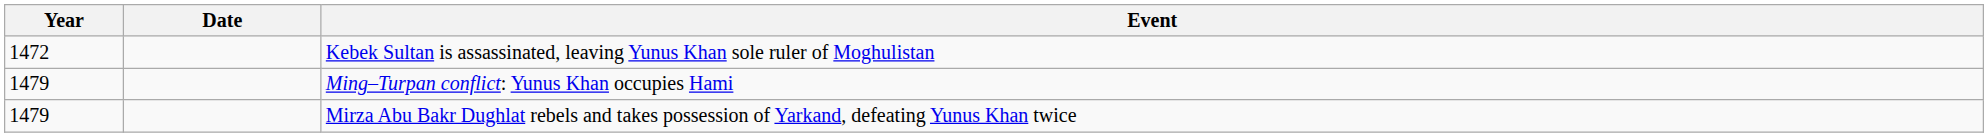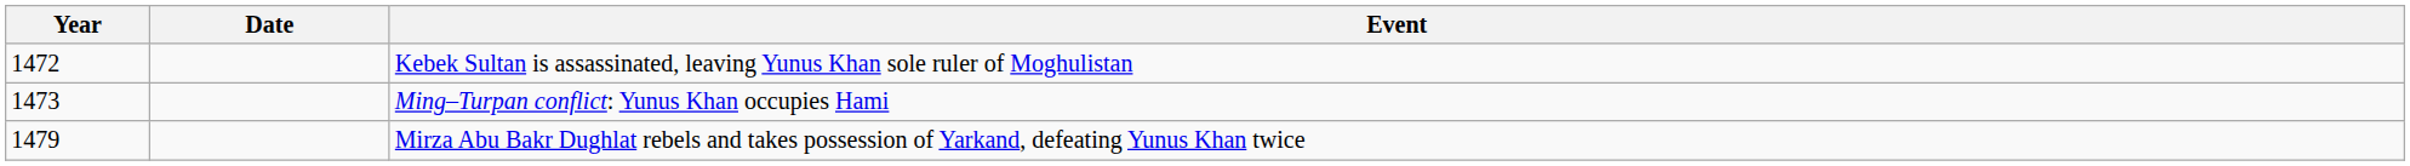 <table class="wikitable" width="100%">
 <tr>
 <th style="width:6%">Year</th>
 <th style="width:10%">Date</th>
 <th>Event</th>
 </tr>
 <tr>
 <td>1472</td>
 <td></td>
 <td><a href='#'>Kebek Sultan</a> is assassinated, leaving <a href='#'>Yunus Khan</a> sole ruler of <a href='#'>Moghulistan</a></td>
 </tr>
 <tr>
-<td>1479</td>
+<td>1473</td>
 <td></td>
 <td><em><a href='#'>Ming–Turpan conflict</a></em>: <a href='#'>Yunus Khan</a> occupies <a href='#'>Hami</a></td>
 </tr>
 <tr>
 <td>1479</td>
 <td></td>
 <td><a href='#'>Mirza Abu Bakr Dughlat</a> rebels and takes possession of <a href='#'>Yarkand</a>, defeating <a href='#'>Yunus Khan</a> twice</td>
 </tr>
 </table>
